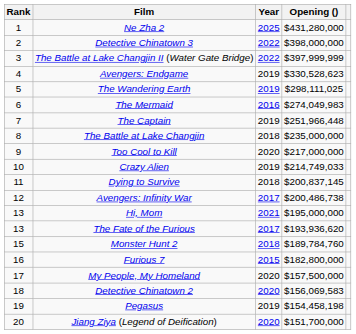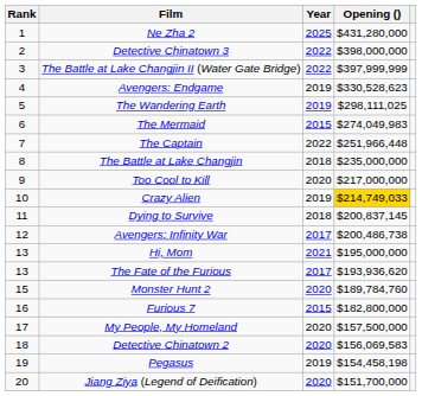 <table class="wikitable sortable" style="text-align:center">
 <tr>
 <th>Rank</th>
 <th>Film</th>
 <th>Year</th>
 <th>Opening ()</th>
 <th class="unsortable"></th>
 </tr>
 <tr>
 <td>1</td>
 <td><em><a href='#'>Ne Zha 2</a></em></td>
 <td><a href='#'>2025</a></td>
 <td>$431,280,000</td>
 <td></td>
 </tr>
 <tr>
 <td>2</td>
 <td><em><a href='#'>Detective Chinatown 3</a></em></td>
 <td><a href='#'>2022</a></td>
 <td>$398,000,000</td>
 <td></td>
 </tr>
 <tr>
 <td>3</td>
 <td><em><a href='#'>The Battle at Lake Changjin II</a></em> (<em>Water Gate Bridge</em>)</td>
 <td><a href='#'>2022</a></td>
 <td>$397,999,999</td>
 <td></td>
 </tr>
 <tr>
 <td>4</td>
 <td><em><a href='#'>Avengers: Endgame</a></em></td>
 <td>2019</td>
 <td>$330,528,623</td>
 <td></td>
 </tr>
 <tr>
 <td>5</td>
 <td><em><a href='#'>The Wandering Earth</a></em></td>
 <td><a href='#'>2019</a></td>
 <td>$298,111,025</td>
 <td></td>
 </tr>
 <tr>
 <td>6</td>
 <td><em><a href='#'>The Mermaid</a></em></td>
-<td><a href='#'>2016</a></td>
+<td><a href='#'>2015</a></td>
 <td>$274,049,983</td>
 <td></td>
 </tr>
 <tr>
 <td>7</td>
 <td><a href='#'><em>The Captain</em></a></td>
-<td>2019</td>
+<td>2022</td>
 <td>$251,966,448</td>
 <td></td>
 </tr>
 <tr>
 <td>8</td>
 <td><em><a href='#'>The Battle at Lake Changjin</a></em></td>
 <td>2018</td>
 <td>$235,000,000</td>
 <td></td>
 </tr>
 <tr>
 <td>9</td>
 <td><em><a href='#'>Too Cool to Kill</a></em></td>
 <td>2020</td>
 <td>$217,000,000</td>
 <td></td>
 </tr>
 <tr>
 <td>10</td>
 <td><em><a href='#'>Crazy Alien</a></em></td>
 <td>2019</td>
-<td>$214,749,033</td>
+<td style="background: gold;">$214,749,033</td>
 <td></td>
 </tr>
 <tr>
 <td>11</td>
 <td><em><a href='#'>Dying to Survive</a></em></td>
 <td>2018</td>
 <td>$200,837,145</td>
 <td></td>
 </tr>
 <tr>
 <td>12</td>
 <td><em><a href='#'>Avengers: Infinity War</a></em></td>
 <td><a href='#'>2017</a></td>
 <td>$200,486,738</td>
 <td></td>
 </tr>
 <tr>
 <td>13</td>
 <td><em><a href='#'>Hi, Mom</a></em></td>
 <td><a href='#'>2021</a></td>
 <td>$195,000,000</td>
 <td></td>
 </tr>
 <tr>
 <td>13</td>
 <td><em><a href='#'>The Fate of the Furious</a></em></td>
 <td><a href='#'>2017</a></td>
 <td>$193,936,620</td>
 <td></td>
 </tr>
 <tr>
 <td>15</td>
 <td><em><a href='#'>Monster Hunt 2</a></em></td>
-<td><a href='#'>2018</a></td>
+<td><a href='#'>2020</a></td>
 <td>$189,784,760</td>
 <td></td>
 </tr>
 <tr>
 <td>16</td>
 <td><em><a href='#'>Furious 7</a></em></td>
 <td><a href='#'>2015</a></td>
 <td>$182,800,000</td>
 <td></td>
 </tr>
 <tr>
 <td>17</td>
 <td><em><a href='#'>My People, My Homeland</a></em></td>
 <td>2020</td>
 <td>$157,500,000</td>
 <td></td>
 </tr>
 <tr>
 <td>18</td>
 <td><em><a href='#'>Detective Chinatown 2</a></em></td>
 <td><a href='#'>2020</a></td>
 <td>$156,069,583</td>
 <td></td>
 </tr>
 <tr>
 <td>19</td>
 <td><a href='#'><em>Pegasus</em></a></td>
 <td>2019</td>
 <td>$154,458,198</td>
 <td></td>
 </tr>
 <tr>
 <td>20</td>
 <td><a href='#'><em>Jiang Ziya</em></a> (<em>Legend of Deification</em>)</td>
 <td><a href='#'>2020</a></td>
 <td>$151,700,000</td>
 <td></td>
 </tr>
 </table>
